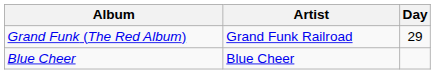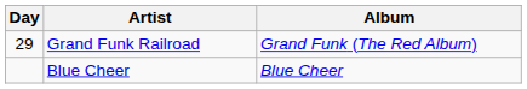 <table class="wikitable" border="1">
 <tr>
+<th>Day</th>
+<th width="200">Artist</th>
 <th width="250">Album</th>
-<th width="200">Artist</th>
-<th>Day</th>
 </tr>
 <tr>
+<td style="text-align:center;" rowspan="1">29</td>
+<td><a href='#'>Grand Funk Railroad</a></td>
 <td><a href='#'><em>Grand Funk</em> (<em>The Red Album</em>)</a></td>
-<td><a href='#'>Grand Funk Railroad</a></td>
-<td style="text-align:center;" rowspan="1">29</td>
 </tr>
 <tr>
+<td rowspan="1" style="text-align:center;"></td>
+<td><a href='#'>Blue Cheer</a></td>
 <td><em><a href='#'>Blue Cheer</a></em></td>
-<td><a href='#'>Blue Cheer</a></td>
-<td rowspan="1" style="text-align:center;"></td>
 </tr>
 </table>
